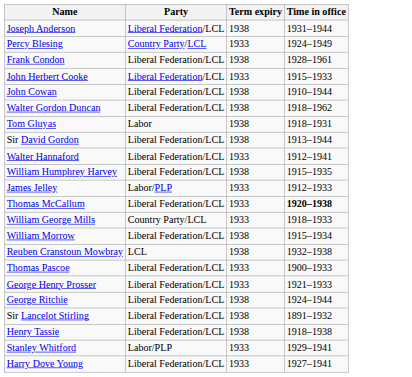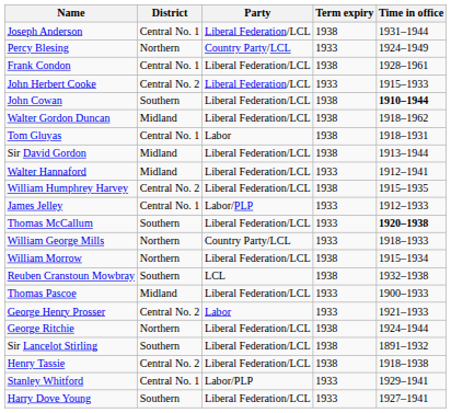 <table class="wikitable sortable">
 <tr>
 <th>Name</th>
+<th>District</th>
 <th>Party</th>
 <th>Term expiry</th>
 <th>Time in office</th>
 </tr>
 <tr>
 <td><a href='#'>Joseph Anderson</a> </td>
+<td>Central No. 1</td>
 <td><a href='#'>Liberal Federation</a>/LCL </td>
 <td>1938</td>
 <td>1931–1944</td>
 </tr>
 <tr>
 <td><a href='#'>Percy Blesing</a></td>
+<td>Northern</td>
 <td><a href='#'>Country Party</a>/<a href='#'>LCL</a> </td>
 <td>1933</td>
 <td>1924–1949</td>
 </tr>
 <tr>
 <td><a href='#'>Frank Condon</a></td>
+<td>Central No. 1</td>
 <td>Liberal Federation/LCL </td>
 <td>1938</td>
 <td>1928–1961</td>
 </tr>
 <tr>
 <td><a href='#'>John Herbert Cooke</a></td>
+<td>Central No. 2</td>
 <td><a href='#'>Liberal Federation</a>/LCL </td>
 <td>1933</td>
 <td>1915–1933</td>
 </tr>
 <tr>
 <td><a href='#'>John Cowan</a></td>
+<td>Southern</td>
 <td>Liberal Federation/LCL </td>
 <td>1938</td>
-<td>1910–1944</td>
+<td><strong>1910–1944</strong></td>
 </tr>
 <tr>
 <td><a href='#'>Walter Gordon Duncan</a></td>
+<td>Midland</td>
 <td>Liberal Federation/LCL </td>
 <td>1938</td>
 <td>1918–1962</td>
 </tr>
 <tr>
 <td><a href='#'>Tom Gluyas</a> </td>
+<td>Central No. 1</td>
 <td>Labor</td>
 <td>1938</td>
 <td>1918–1931</td>
 </tr>
 <tr>
 <td>Sir <a href='#'>David Gordon</a></td>
+<td>Midland</td>
 <td>Liberal Federation/LCL </td>
 <td>1938</td>
 <td>1913–1944</td>
 </tr>
 <tr>
 <td><a href='#'>Walter Hannaford</a></td>
+<td>Midland</td>
 <td>Liberal Federation/LCL </td>
 <td>1933</td>
 <td>1912–1941</td>
 </tr>
 <tr>
 <td><a href='#'>William Humphrey Harvey</a></td>
+<td>Central No. 2</td>
 <td>Liberal Federation/LCL </td>
 <td>1938</td>
 <td>1915–1935</td>
 </tr>
 <tr>
 <td><a href='#'>James Jelley</a></td>
+<td>Central No. 1</td>
 <td>Labor/<a href='#'>PLP</a> </td>
 <td>1933</td>
 <td>1912–1933</td>
 </tr>
 <tr>
 <td><a href='#'>Thomas McCallum</a></td>
+<td>Southern</td>
 <td>Liberal Federation/LCL </td>
 <td>1933</td>
 <td><strong>1920–1938</strong></td>
 </tr>
 <tr>
 <td><a href='#'>William George Mills</a></td>
+<td>Northern</td>
 <td>Country Party/LCL </td>
 <td>1933</td>
 <td>1918–1933</td>
 </tr>
 <tr>
 <td><a href='#'>William Morrow</a></td>
+<td>Northern</td>
 <td>Liberal Federation/LCL </td>
 <td>1938</td>
 <td>1915–1934</td>
 </tr>
 <tr>
 <td><a href='#'>Reuben Cranstoun Mowbray</a> </td>
+<td>Southern</td>
 <td>LCL</td>
 <td>1938</td>
 <td>1932–1938</td>
 </tr>
 <tr>
 <td><a href='#'>Thomas Pascoe</a></td>
+<td>Midland</td>
 <td>Liberal Federation/LCL </td>
 <td>1933</td>
 <td>1900–1933</td>
 </tr>
 <tr>
 <td><a href='#'>George Henry Prosser</a></td>
-<td>Liberal Federation/LCL </td>
+<td>Central No. 2</td>
+<td><a href='#'>Labor</a></td>
 <td>1933</td>
 <td>1921–1933</td>
 </tr>
 <tr>
 <td><a href='#'>George Ritchie</a></td>
+<td>Northern</td>
 <td>Liberal Federation/LCL </td>
 <td>1938</td>
 <td>1924–1944</td>
 </tr>
 <tr>
 <td>Sir <a href='#'>Lancelot Stirling</a> </td>
+<td>Southern</td>
 <td>Liberal Federation/LCL </td>
 <td>1938</td>
 <td>1891–1932</td>
 </tr>
 <tr>
 <td><a href='#'>Henry Tassie</a></td>
+<td>Central No. 2</td>
 <td>Liberal Federation/LCL </td>
 <td>1938</td>
 <td>1918–1938</td>
 </tr>
 <tr>
 <td><a href='#'>Stanley Whitford</a></td>
+<td>Central No. 1</td>
 <td>Labor/PLP </td>
 <td>1933</td>
 <td>1929–1941</td>
 </tr>
 <tr>
 <td><a href='#'>Harry Dove Young</a></td>
+<td>Southern</td>
 <td>Liberal Federation/LCL </td>
 <td>1933</td>
 <td>1927–1941</td>
 </tr>
 </table>
